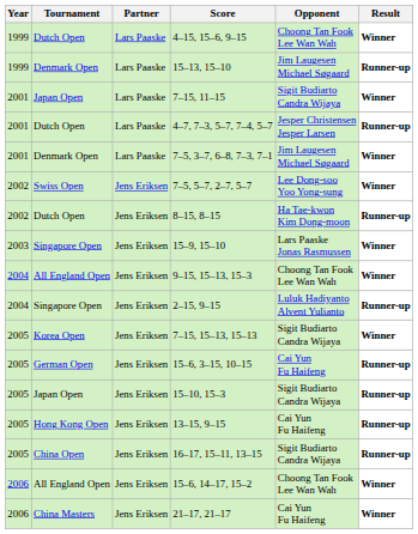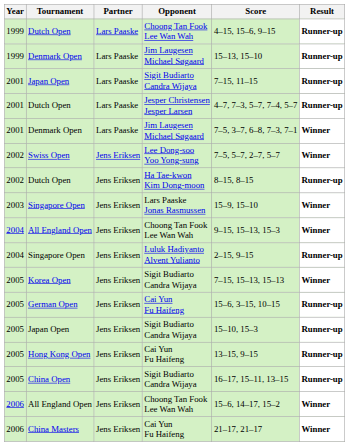 <table class="sortable wikitable" style="font-size: 90%;">
 <tr>
 <th>Year</th>
 <th>Tournament</th>
 <th>Partner</th>
+<th>Opponent</th>
 <th>Score</th>
-<th>Opponent</th>
 <th>Result</th>
 </tr>
 <tr style="background:#D4F1C5">
 <td align="center">1999</td>
 <td align="left"><a href='#'>Dutch Open</a></td>
 <td align="left"> <a href='#'>Lars Paaske</a></td>
+<td align="left"> <a href='#'>Choong Tan Fook</a><br> <a href='#'>Lee Wan Wah</a></td>
 <td align="left">4–15, 15–6, 9–15</td>
-<td align="left"> <a href='#'>Choong Tan Fook</a><br> <a href='#'>Lee Wan Wah</a></td>
-<td style="text-align:left; background:white"> <strong>Winner</strong></td>
+<td style="text-align:left; background:white"> <strong>Runner-up</strong></td>
 </tr>
 <tr style="background:#D4F1C5">
 <td align="center">1999</td>
 <td align="left"><a href='#'>Denmark Open</a></td>
 <td align="left"> Lars Paaske</td>
+<td align="left"> <a href='#'>Jim Laugesen</a><br> <a href='#'>Michael Søgaard</a></td>
 <td align="left">15–13, 15–10</td>
-<td align="left"> <a href='#'>Jim Laugesen</a><br> <a href='#'>Michael Søgaard</a></td>
 <td style="text-align:left; background:white"> <strong>Runner-up</strong></td>
 </tr>
 <tr style="background:#D4F1C5">
 <td align="center">2001</td>
 <td align="left"><a href='#'>Japan Open</a></td>
 <td align="left"> Lars Paaske</td>
+<td align="left"> <a href='#'>Sigit Budiarto</a><br> <a href='#'>Candra Wijaya</a></td>
 <td align="left">7–15, 11–15</td>
-<td align="left"> <a href='#'>Sigit Budiarto</a><br> <a href='#'>Candra Wijaya</a></td>
-<td style="text-align:left; background:white"> <strong>Winner</strong></td>
+<td style="text-align:left; background:white"> <strong>Runner-up</strong></td>
 </tr>
 <tr style="background:#D4F1C5">
 <td align="center">2001</td>
 <td align="left">Dutch Open</td>
 <td align="left"> Lars Paaske</td>
+<td align="left"> <a href='#'>Jesper Christensen</a><br> <a href='#'>Jesper Larsen</a></td>
 <td align="left">4–7, 7–3, 5–7, 7–4, 5–7</td>
-<td align="left"> <a href='#'>Jesper Christensen</a><br> <a href='#'>Jesper Larsen</a></td>
 <td style="text-align:left; background:white"> <strong>Runner-up</strong></td>
 </tr>
 <tr style="background:#D4F1C5">
 <td align="center">2001</td>
 <td align="left">Denmark Open</td>
 <td align="left"> Lars Paaske</td>
+<td align="left"> <a href='#'>Jim Laugesen</a><br> <a href='#'>Michael Søgaard</a></td>
 <td align="left">7–5, 3–7, 6–8, 7–3, 7–1</td>
-<td align="left"> <a href='#'>Jim Laugesen</a><br> <a href='#'>Michael Søgaard</a></td>
 <td style="text-align:left; background:white"> <strong>Winner</strong></td>
 </tr>
 <tr style="background:#D4F1C5">
 <td align="center">2002</td>
 <td align="left"><a href='#'>Swiss Open</a></td>
 <td align="left"> <a href='#'>Jens Eriksen</a></td>
+<td align="left"> <a href='#'>Lee Dong-soo</a><br> <a href='#'>Yoo Yong-sung</a></td>
 <td align="left">7–5, 5–7, 2–7, 5–7</td>
-<td align="left"> <a href='#'>Lee Dong-soo</a><br> <a href='#'>Yoo Yong-sung</a></td>
 <td style="text-align:left; background:white"> <strong>Winner</strong></td>
 </tr>
 <tr style="background:#D4F1C5">
 <td align="center">2002</td>
 <td align="left">Dutch Open</td>
 <td align="left"> Jens Eriksen</td>
+<td align="left"> <a href='#'>Ha Tae-kwon</a><br> <a href='#'>Kim Dong-moon</a></td>
 <td align="left">8–15, 8–15</td>
-<td align="left"> <a href='#'>Ha Tae-kwon</a><br> <a href='#'>Kim Dong-moon</a></td>
 <td style="text-align:left; background:white"> <strong>Runner-up</strong></td>
 </tr>
 <tr style="background:#D4F1C5">
 <td align="center">2003</td>
 <td align="left"><a href='#'>Singapore Open</a></td>
 <td align="left"> Jens Eriksen</td>
+<td align="left"> Lars Paaske<br> <a href='#'>Jonas Rasmussen</a></td>
 <td align="left">15–9, 15–10</td>
-<td align="left"> Lars Paaske<br> <a href='#'>Jonas Rasmussen</a></td>
 <td style="text-align:left; background:white"> <strong>Winner</strong></td>
 </tr>
 <tr style="background:#D4F1C5">
 <td align="center"><a href='#'>2004</a></td>
 <td align="left"><a href='#'>All England Open</a></td>
 <td align="left"> Jens Eriksen</td>
+<td align="left"> Choong Tan Fook<br> Lee Wan Wah</td>
 <td align="left">9–15, 15–13, 15–3</td>
-<td align="left"> Choong Tan Fook<br> Lee Wan Wah</td>
 <td style="text-align:left; background:white"> <strong>Winner</strong></td>
 </tr>
 <tr style="background:#D4F1C5">
 <td align="center">2004</td>
 <td align="left">Singapore Open</td>
 <td align="left"> Jens Eriksen</td>
+<td align="left"> <a href='#'>Luluk Hadiyanto</a><br> <a href='#'>Alvent Yulianto</a></td>
 <td align="left">2–15, 9–15</td>
-<td align="left"> <a href='#'>Luluk Hadiyanto</a><br> <a href='#'>Alvent Yulianto</a></td>
 <td style="text-align:left; background:white"> <strong>Runner-up</strong></td>
 </tr>
 <tr style="background:#D4F1C5">
 <td align="center">2005</td>
 <td align="left"><a href='#'>Korea Open</a></td>
 <td align="left"> Jens Eriksen</td>
+<td align="left"> Sigit Budiarto<br>  Candra Wijaya</td>
 <td align="left">7–15, 15–13, 15–13</td>
-<td align="left"> Sigit Budiarto<br>  Candra Wijaya</td>
 <td style="text-align:left; background:white"> <strong>Winner</strong></td>
 </tr>
 <tr style="background:#D4F1C5">
 <td align="center">2005</td>
 <td align="left"><a href='#'>German Open</a></td>
 <td align="left"> Jens Eriksen</td>
+<td align="left"> <a href='#'>Cai Yun</a><br> <a href='#'>Fu Haifeng</a></td>
 <td align="left">15–6, 3–15, 10–15</td>
-<td align="left"> <a href='#'>Cai Yun</a><br> <a href='#'>Fu Haifeng</a></td>
 <td style="text-align:left; background:white"> <strong>Runner-up</strong></td>
 </tr>
 <tr style="background:#D4F1C5">
 <td align="center">2005</td>
 <td align="left">Japan Open</td>
 <td align="left"> Jens Eriksen</td>
+<td align="left"> Sigit Budiarto<br>  Candra Wijaya</td>
 <td align="left">15–10, 15–3</td>
-<td align="left"> Sigit Budiarto<br>  Candra Wijaya</td>
 <td style="text-align:left; background:white"> <strong>Runner-up</strong></td>
 </tr>
 <tr style="background:#D4F1C5">
 <td align="center">2005</td>
 <td align="left"><a href='#'>Hong Kong Open</a></td>
 <td align="left"> Jens Eriksen</td>
+<td align="left"> Cai Yun<br> Fu Haifeng</td>
 <td align="left">13–15, 9–15</td>
-<td align="left"> Cai Yun<br> Fu Haifeng</td>
 <td style="text-align:left; background:white"> <strong>Runner-up</strong></td>
 </tr>
 <tr style="background:#D4F1C5">
 <td align="center">2005</td>
 <td align="left"><a href='#'>China Open</a></td>
 <td align="left"> Jens Eriksen</td>
+<td align="left"> Sigit Budiarto<br> Candra Wijaya</td>
 <td align="left">16–17, 15–11, 13–15</td>
-<td align="left"> Sigit Budiarto<br> Candra Wijaya</td>
 <td style="text-align:left; background:white"> <strong>Runner-up</strong></td>
 </tr>
 <tr style="background:#D4F1C5">
 <td align="center"><a href='#'>2006</a></td>
 <td align="left">All England Open</td>
 <td align="left"> Jens Eriksen</td>
+<td align="left"> Choong Tan Fook<br> Lee Wan Wah</td>
 <td align="left">15–6, 14–17, 15–2</td>
-<td align="left"> Choong Tan Fook<br> Lee Wan Wah</td>
 <td style="text-align:left; background:white"> <strong>Winner</strong></td>
 </tr>
 <tr style="background:#D4F1C5">
 <td align="center">2006</td>
 <td align="left"><a href='#'>China Masters</a></td>
 <td align="left"> Jens Eriksen</td>
+<td align="left"> Cai Yun<br> Fu Haifeng</td>
 <td align="left">21–17, 21–17</td>
-<td align="left"> Cai Yun<br> Fu Haifeng</td>
 <td style="text-align:left; background:white"> <strong>Winner</strong></td>
 </tr>
 </table>
